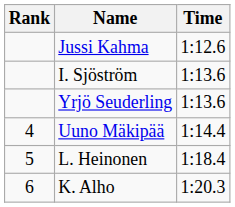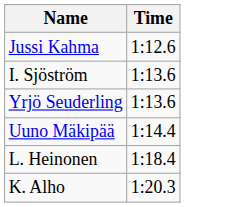 <table class="wikitable" style="text-align:center">
 <tr>
-<th>Rank</th>
 <th>Name</th>
 <th>Time</th>
 </tr>
 <tr>
-<td></td>
 <td align=left><a href='#'>Jussi Kahma</a></td>
 <td>1:12.6</td>
 </tr>
 <tr>
-<td></td>
 <td align=left>I. Sjöström</td>
 <td>1:13.6</td>
 </tr>
 <tr>
-<td></td>
 <td align=left><a href='#'>Yrjö Seuderling</a></td>
 <td>1:13.6</td>
 </tr>
 <tr>
-<td>4</td>
 <td align=left><a href='#'>Uuno Mäkipää</a></td>
 <td>1:14.4</td>
 </tr>
 <tr>
-<td>5</td>
 <td align=left>L. Heinonen</td>
 <td>1:18.4</td>
 </tr>
 <tr>
-<td>6</td>
 <td align=left>K. Alho</td>
 <td>1:20.3</td>
 </tr>
 </table>
